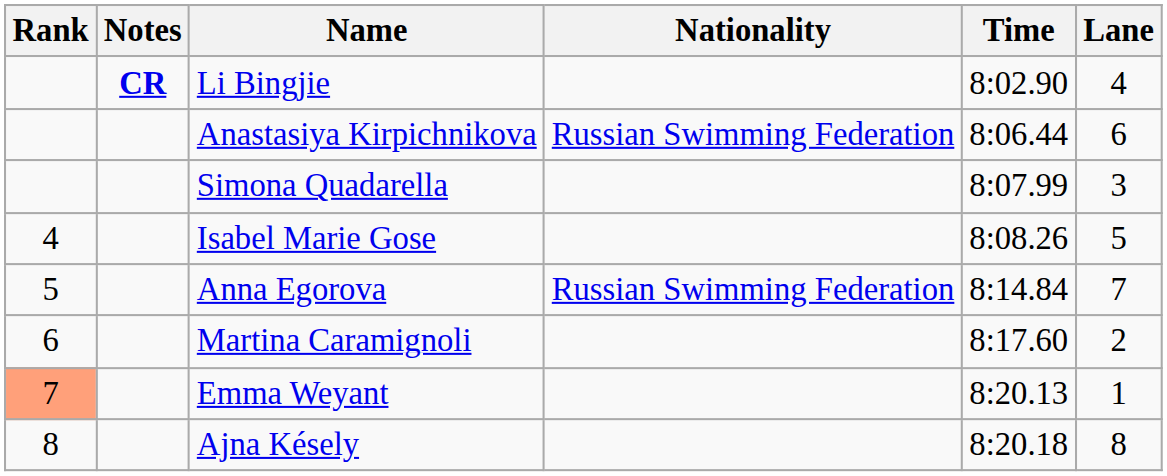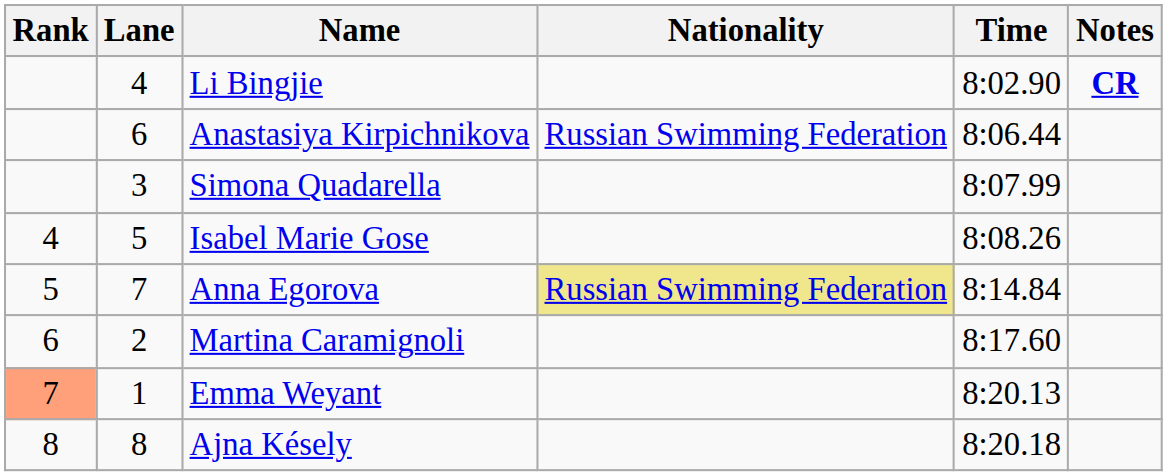 <table class="wikitable sortable" style="text-align:center">
 <tr>
 <th>Rank</th>
-<th>Notes</th>
+<th>Lane</th>
 <th>Name</th>
 <th>Nationality</th>
 <th>Time</th>
-<th>Lane</th>
+<th>Notes</th>
 </tr>
 <tr>
 <td></td>
-<td><strong><a href='#'>CR</a></strong></td>
+<td>4</td>
 <td align=left><a href='#'>Li Bingjie</a></td>
 <td align=left></td>
 <td>8:02.90</td>
-<td>4</td>
+<td><strong><a href='#'>CR</a></strong></td>
 </tr>
 <tr>
 <td></td>
-<td></td>
+<td>6</td>
 <td align=left><a href='#'>Anastasiya Kirpichnikova</a></td>
 <td align=left><a href='#'>Russian Swimming Federation</a></td>
 <td>8:06.44</td>
-<td>6</td>
+<td></td>
 </tr>
 <tr>
 <td></td>
-<td></td>
+<td>3</td>
 <td align=left><a href='#'>Simona Quadarella</a></td>
 <td align=left></td>
 <td>8:07.99</td>
-<td>3</td>
+<td></td>
 </tr>
 <tr>
 <td>4</td>
-<td></td>
+<td>5</td>
 <td align=left><a href='#'>Isabel Marie Gose</a></td>
 <td align=left></td>
 <td>8:08.26</td>
-<td>5</td>
+<td></td>
 </tr>
 <tr>
 <td>5</td>
+<td>7</td>
+<td align=left><a href='#'>Anna Egorova</a></td>
+<td align=left style="background: khaki;"><a href='#'>Russian Swimming Federation</a></td>
+<td>8:14.84</td>
 <td></td>
-<td align=left><a href='#'>Anna Egorova</a></td>
-<td align=left><a href='#'>Russian Swimming Federation</a></td>
-<td>8:14.84</td>
-<td>7</td>
 </tr>
 <tr>
 <td>6</td>
-<td></td>
+<td>2</td>
 <td align=left><a href='#'>Martina Caramignoli</a></td>
 <td align=left></td>
 <td>8:17.60</td>
-<td>2</td>
+<td></td>
 </tr>
 <tr>
 <td style="background: lightsalmon;">7</td>
-<td></td>
+<td>1</td>
 <td align=left><a href='#'>Emma Weyant</a></td>
 <td align=left></td>
 <td>8:20.13</td>
-<td>1</td>
+<td></td>
 </tr>
 <tr>
 <td>8</td>
-<td></td>
+<td>8</td>
 <td align=left><a href='#'>Ajna Késely</a></td>
 <td align=left></td>
 <td>8:20.18</td>
-<td>8</td>
+<td></td>
 </tr>
 </table>
